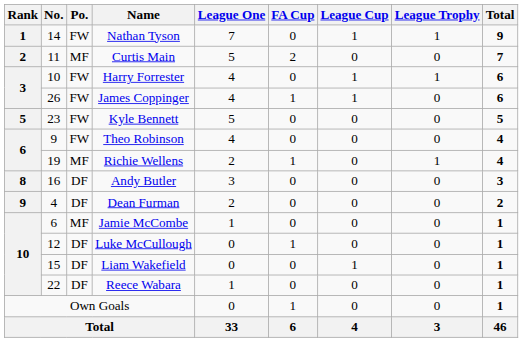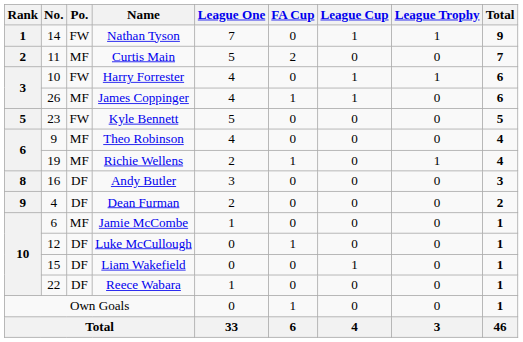 <table class="wikitable" style="text-align: center">
 <tr>
 <th>Rank</th>
 <th>No.</th>
 <th>Po.</th>
 <th>Name</th>
 <th><a href='#'>League One</a></th>
 <th><a href='#'>FA Cup</a></th>
 <th><a href='#'>League Cup</a></th>
 <th><a href='#'>League Trophy</a></th>
 <th>Total</th>
 </tr>
 <tr>
 <th rowspan=1>1</th>
 <td>14</td>
 <td>FW</td>
 <td><a href='#'>Nathan Tyson</a></td>
 <td>7</td>
 <td>0</td>
 <td>1</td>
 <td>1</td>
 <td><strong>9</strong></td>
 </tr>
 <tr>
 <th rowspan=1>2</th>
 <td>11</td>
 <td>MF</td>
 <td><a href='#'>Curtis Main</a></td>
 <td>5</td>
 <td>2</td>
 <td>0</td>
 <td>0</td>
 <td><strong>7</strong></td>
 </tr>
 <tr>
 <th rowspan=2>3</th>
 <td>10</td>
 <td>FW</td>
 <td><a href='#'>Harry Forrester</a></td>
 <td>4</td>
 <td>0</td>
 <td>1</td>
 <td>1</td>
 <td><strong>6</strong></td>
 </tr>
 <tr>
 <td>26</td>
-<td>FW</td>
+<td>MF</td>
 <td><a href='#'>James Coppinger</a></td>
 <td>4</td>
 <td>1</td>
 <td>1</td>
 <td>0</td>
 <td><strong>6</strong></td>
 </tr>
 <tr>
 <th rowspan=1>5</th>
 <td>23</td>
 <td>FW</td>
 <td><a href='#'>Kyle Bennett</a></td>
 <td>5</td>
 <td>0</td>
 <td>0</td>
 <td>0</td>
 <td><strong>5</strong></td>
 </tr>
 <tr>
 <th rowspan=2>6</th>
 <td>9</td>
-<td>FW</td>
+<td>MF</td>
 <td><a href='#'>Theo Robinson</a></td>
 <td>4</td>
 <td>0</td>
 <td>0</td>
 <td>0</td>
 <td><strong>4</strong></td>
 </tr>
 <tr>
 <td>19</td>
 <td>MF</td>
 <td><a href='#'>Richie Wellens</a></td>
 <td>2</td>
 <td>1</td>
 <td>0</td>
 <td>1</td>
 <td><strong>4</strong></td>
 </tr>
 <tr>
 <th rowspan=1>8</th>
 <td>16</td>
 <td>DF</td>
 <td><a href='#'>Andy Butler</a></td>
 <td>3</td>
 <td>0</td>
 <td>0</td>
 <td>0</td>
 <td><strong>3</strong></td>
 </tr>
 <tr>
 <th rowspan=1>9</th>
 <td>4</td>
 <td>DF</td>
 <td><a href='#'>Dean Furman</a></td>
 <td>2</td>
 <td>0</td>
 <td>0</td>
 <td>0</td>
 <td><strong>2</strong></td>
 </tr>
 <tr>
 <th rowspan=4>10</th>
 <td>6</td>
 <td>MF</td>
 <td><a href='#'>Jamie McCombe</a></td>
 <td>1</td>
 <td>0</td>
 <td>0</td>
 <td>0</td>
 <td><strong>1</strong></td>
 </tr>
 <tr>
 <td>12</td>
 <td>DF</td>
 <td><a href='#'>Luke McCullough</a></td>
 <td>0</td>
 <td>1</td>
 <td>0</td>
 <td>0</td>
 <td><strong>1</strong></td>
 </tr>
 <tr>
 <td>15</td>
 <td>DF</td>
 <td><a href='#'>Liam Wakefield</a></td>
 <td>0</td>
 <td>0</td>
 <td>1</td>
 <td>0</td>
 <td><strong>1</strong></td>
 </tr>
 <tr>
 <td>22</td>
 <td>DF</td>
 <td><a href='#'>Reece Wabara</a></td>
 <td>1</td>
 <td>0</td>
 <td>0</td>
 <td>0</td>
 <td><strong>1</strong></td>
 </tr>
 <tr>
 <td colspan=4>Own Goals</td>
 <td>0</td>
 <td>1</td>
 <td>0</td>
 <td>0</td>
 <td><strong>1</strong></td>
 </tr>
 <tr>
 <th colspan=4>Total</th>
 <th>33</th>
 <th>6</th>
 <th>4</th>
 <th>3</th>
 <th>46</th>
 </tr>
 </table>
